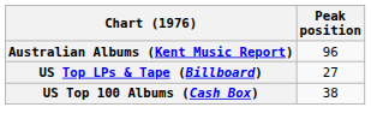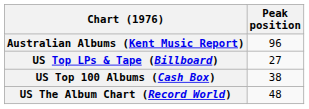 <table class="wikitable sortable plainrowheaders" style="text-align:center">
 <tr>
 <th scope="col">Chart (1976)</th>
 <th scope="col">Peak<br>position</th>
 </tr>
 <tr>
 <th scope="row">Australian Albums (<a href='#'>Kent Music Report</a>)</th>
 <td>96</td>
 </tr>
 <tr>
 <th scope="row">US <a href='#'>Top LPs & Tape</a> (<em><a href='#'>Billboard</a></em>)</th>
 <td>27</td>
 </tr>
 <tr>
 <th scope="row">US Top 100 Albums (<em><a href='#'>Cash Box</a></em>)</th>
 <td>38</td>
 </tr>
+<tr>
+<th scope="row">US The Album Chart (<em><a href='#'>Record World</a></em>)</th>
+<td>48</td>
+</tr>
 </table>
